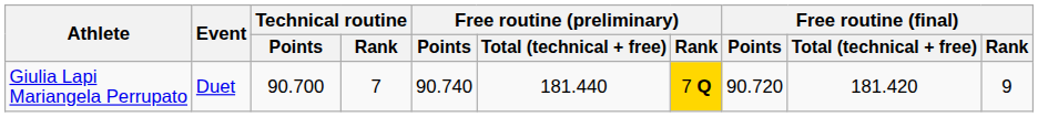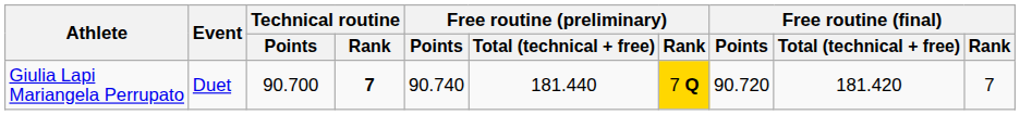 <table class="wikitable" style="font-size:90%">
 <tr>
 <th rowspan="2">Athlete</th>
 <th rowspan="2">Event</th>
 <th colspan=2>Technical routine</th>
 <th colspan=3>Free routine (preliminary)</th>
 <th colspan=3>Free routine (final)</th>
 </tr>
 <tr style="font-size:95%">
 <th>Points</th>
 <th>Rank</th>
 <th>Points</th>
 <th>Total (technical + free)</th>
 <th>Rank</th>
 <th>Points</th>
 <th>Total (technical + free)</th>
 <th>Rank</th>
 </tr>
 <tr align=center>
 <td align=left><a href='#'>Giulia Lapi</a><br><a href='#'>Mariangela Perrupato</a></td>
 <td align=left><a href='#'>Duet</a></td>
 <td>90.700</td>
-<td>7</td>
+<td><strong>7</strong></td>
 <td>90.740</td>
 <td>181.440</td>
 <td style="background: gold;">7 <strong>Q</strong></td>
 <td>90.720</td>
 <td>181.420</td>
-<td>9</td>
+<td>7</td>
 </tr>
 </table>
